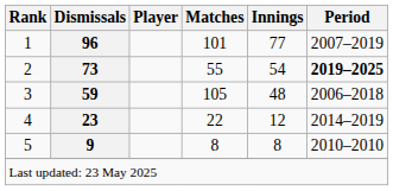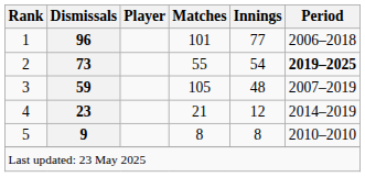 <table class="wikitable plainrowheaders sortable">
 <tr>
 <th scope=col>Rank</th>
 <th scope=col>Dismissals</th>
 <th scope=col>Player</th>
 <th scope=col>Matches</th>
 <th scope=col>Innings</th>
 <th scope=col>Period</th>
 </tr>
 <tr>
 <td align=center>1</td>
 <th scope=row style=text-align:center;>96</th>
 <td></td>
 <td align=center>101</td>
 <td align=center>77</td>
-<td>2007–2019</td>
+<td>2006–2018</td>
 </tr>
 <tr>
 <td align=center>2</td>
 <th scope=row style=text-align:center;>73</th>
 <td></td>
 <td align=center>55</td>
 <td align=center>54</td>
 <td><strong>2019–2025</strong></td>
 </tr>
 <tr>
 <td align=center>3</td>
 <th scope=row style=text-align:center;>59</th>
 <td></td>
 <td align=center>105</td>
 <td align=center>48</td>
-<td>2006–2018</td>
+<td>2007–2019</td>
 </tr>
 <tr>
 <td align=center>4</td>
 <th scope=row style=text-align:center;>23</th>
 <td></td>
-<td align=center>22</td>
+<td align=center>21</td>
 <td align=center>12</td>
 <td>2014–2019</td>
 </tr>
 <tr>
 <td align=center>5</td>
 <th scope=row style=text-align:center;>9</th>
 <td></td>
 <td align=center>8</td>
 <td align=center>8</td>
 <td>2010–2010</td>
 </tr>
 <tr>
 </tr>
 <tr class=sortbottom>
 <td colspan=6><small>Last updated: 23 May 2025</small></td>
 </tr>
 </table>
